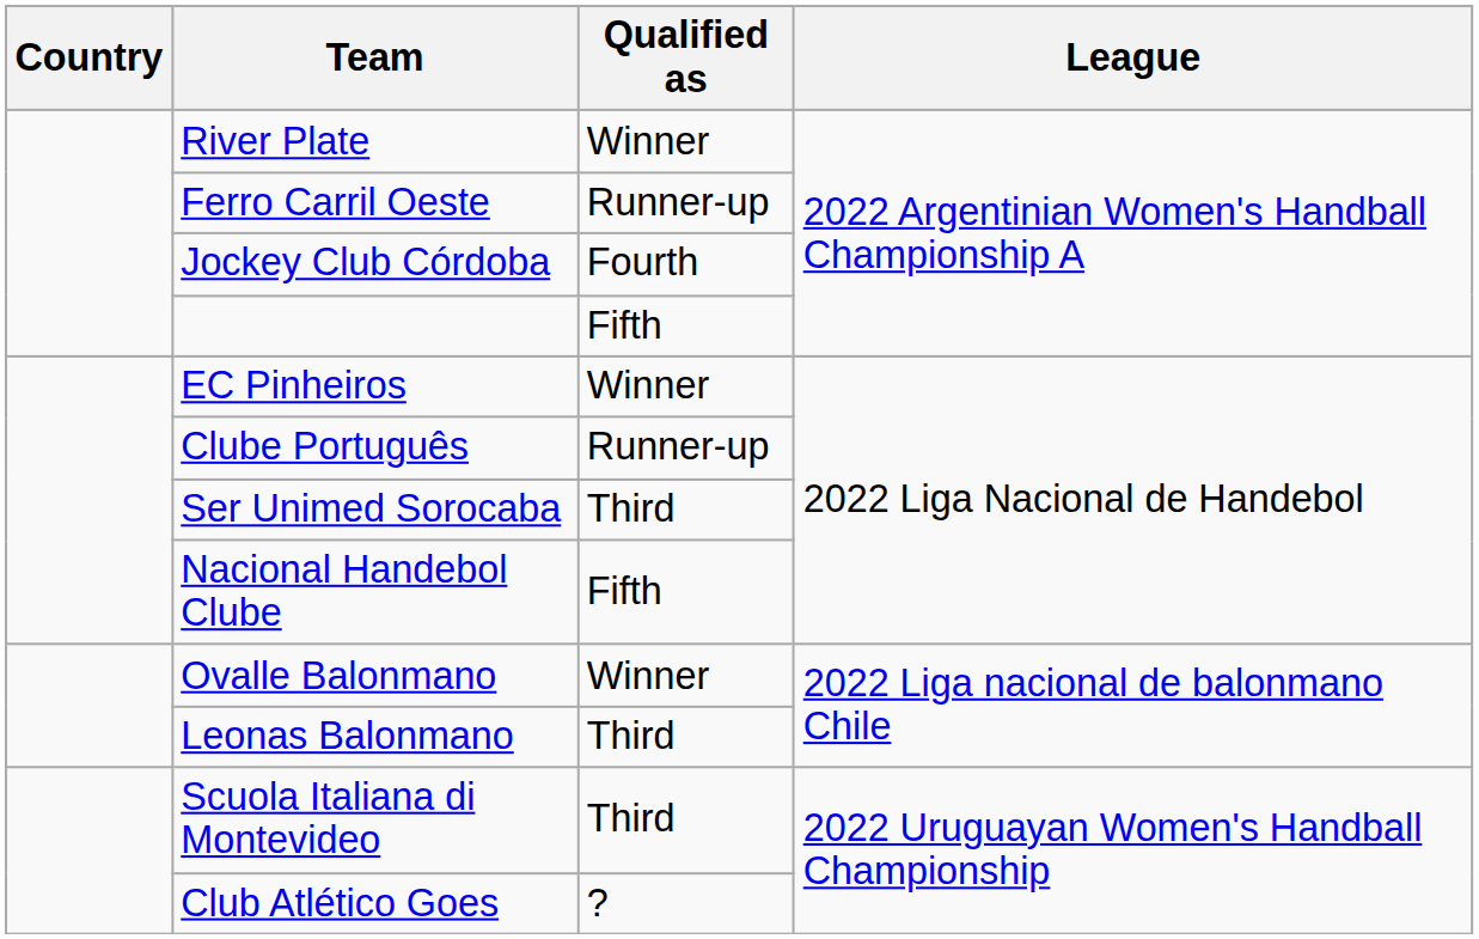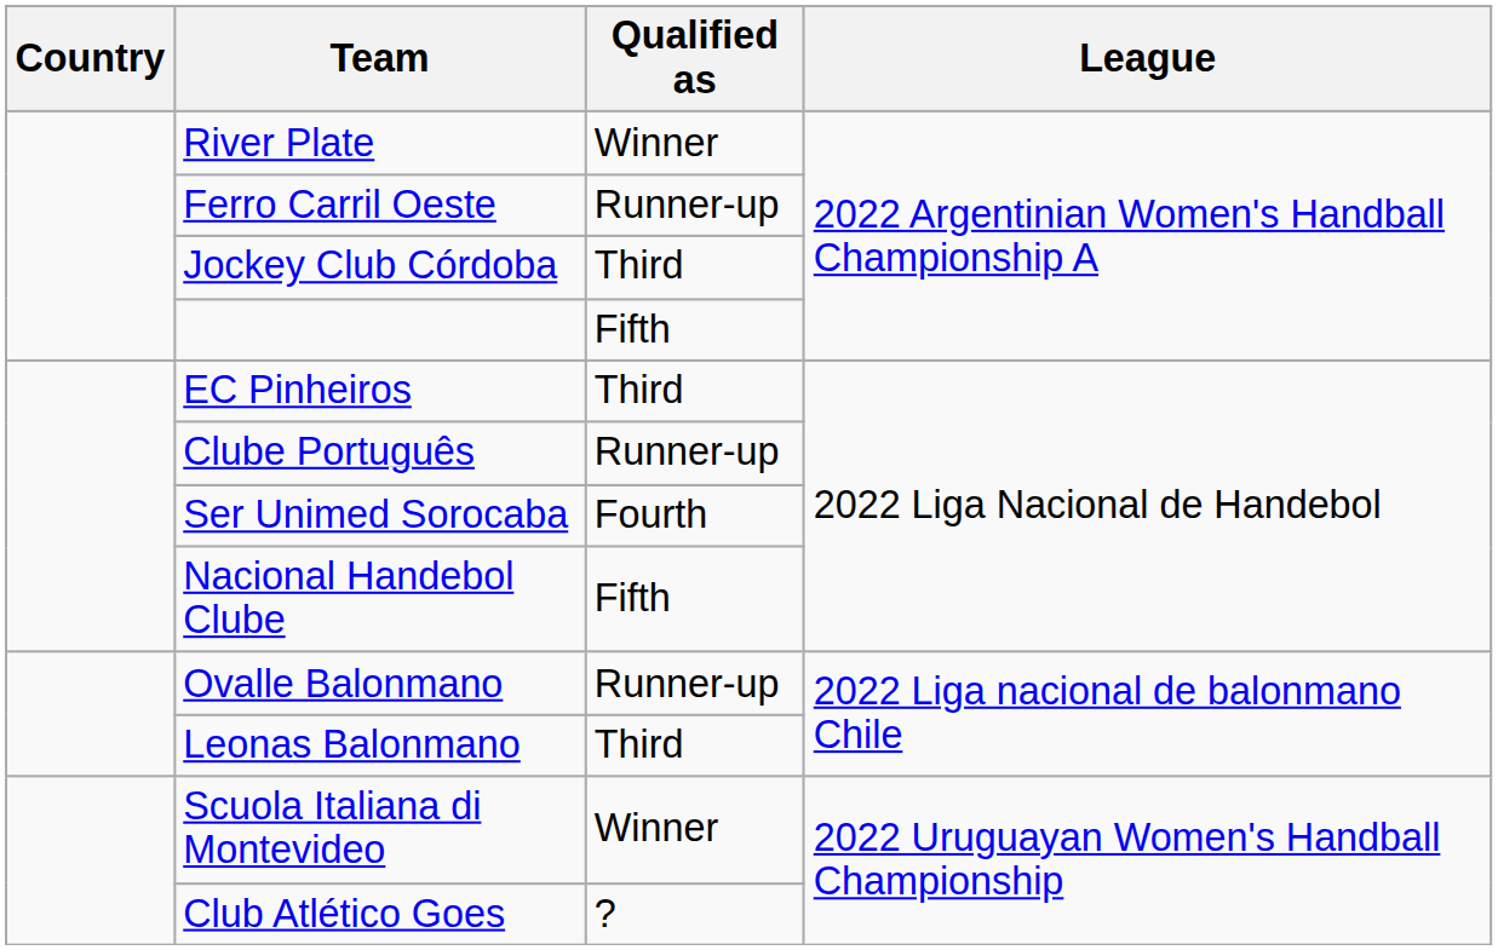 <table class="wikitable">
 <tr>
 <th>Country</th>
 <th>Team</th>
 <th>Qualified as</th>
 <th>League</th>
 </tr>
 <tr>
 <td rowspan="4"></td>
 <td><a href='#'>River Plate</a></td>
 <td>Winner</td>
 <td rowspan="4"><a href='#'>2022 Argentinian Women's Handball Championship A</a></td>
 </tr>
 <tr>
 <td><a href='#'>Ferro Carril Oeste</a></td>
 <td>Runner-up</td>
 </tr>
 <tr>
 <td><a href='#'>Jockey Club Córdoba</a></td>
-<td>Fourth</td>
+<td>Third</td>
 </tr>
 <tr>
 <td></td>
 <td>Fifth</td>
 </tr>
 <tr>
 <td rowspan="4"></td>
 <td><a href='#'>EC Pinheiros</a></td>
-<td>Winner</td>
+<td>Third</td>
 <td rowspan="4">2022 Liga Nacional de Handebol</td>
 </tr>
 <tr>
 <td><a href='#'>Clube Português</a></td>
 <td>Runner-up</td>
 </tr>
 <tr>
 <td><a href='#'>Ser Unimed Sorocaba</a></td>
-<td>Third</td>
+<td>Fourth</td>
 </tr>
 <tr>
 <td><a href='#'>Nacional Handebol Clube</a></td>
 <td>Fifth</td>
 </tr>
 <tr>
 <td rowspan="2"></td>
 <td><a href='#'>Ovalle Balonmano</a></td>
-<td>Winner</td>
+<td>Runner-up</td>
 <td rowspan="2"><a href='#'>2022 Liga nacional de balonmano Chile</a></td>
 </tr>
 <tr>
 <td><a href='#'>Leonas Balonmano</a></td>
 <td>Third</td>
 </tr>
 <tr>
 <td rowspan="2"></td>
 <td><a href='#'>Scuola Italiana di Montevideo</a></td>
-<td>Third</td>
+<td>Winner</td>
 <td rowspan="2"><a href='#'>2022 Uruguayan Women's Handball Championship</a></td>
 </tr>
 <tr>
 <td><a href='#'>Club Atlético Goes</a></td>
 <td>?</td>
 </tr>
 </table>
